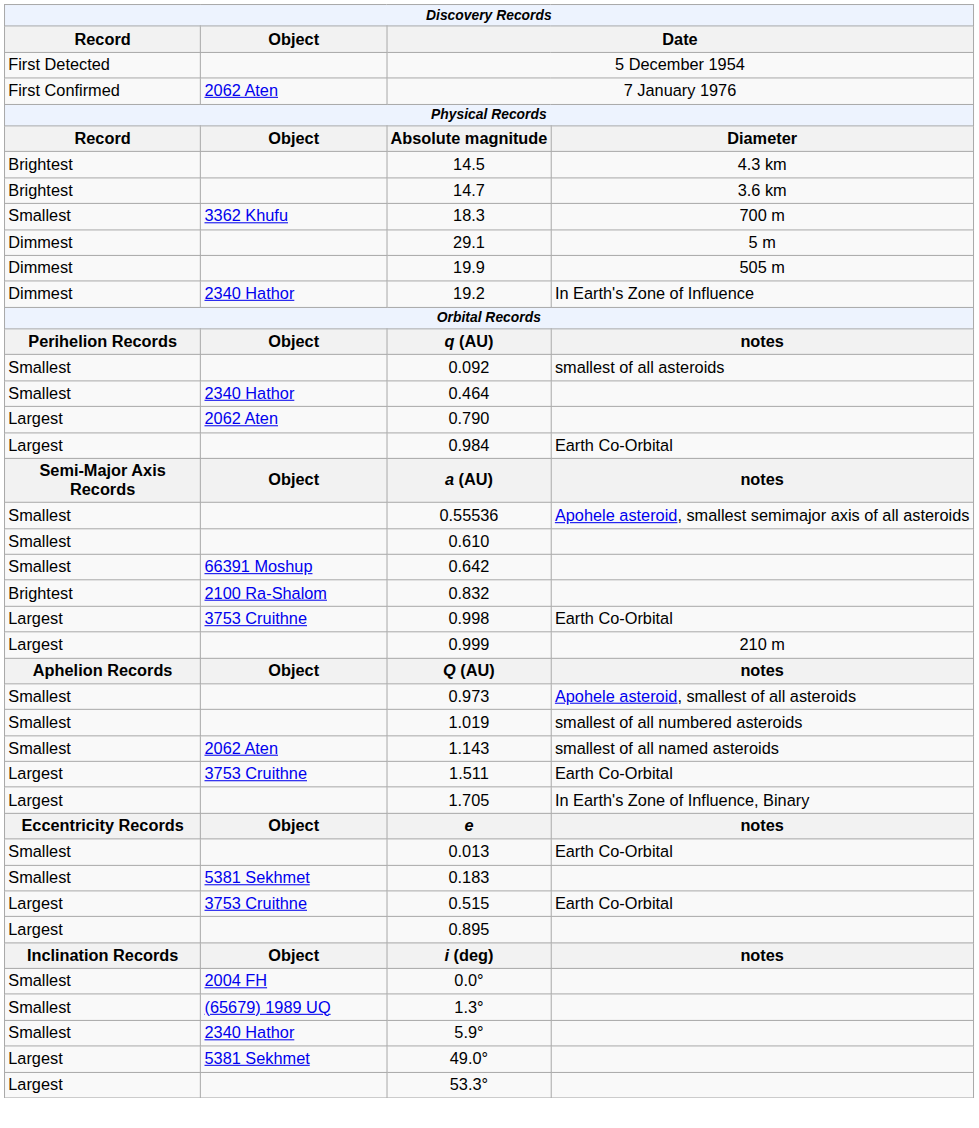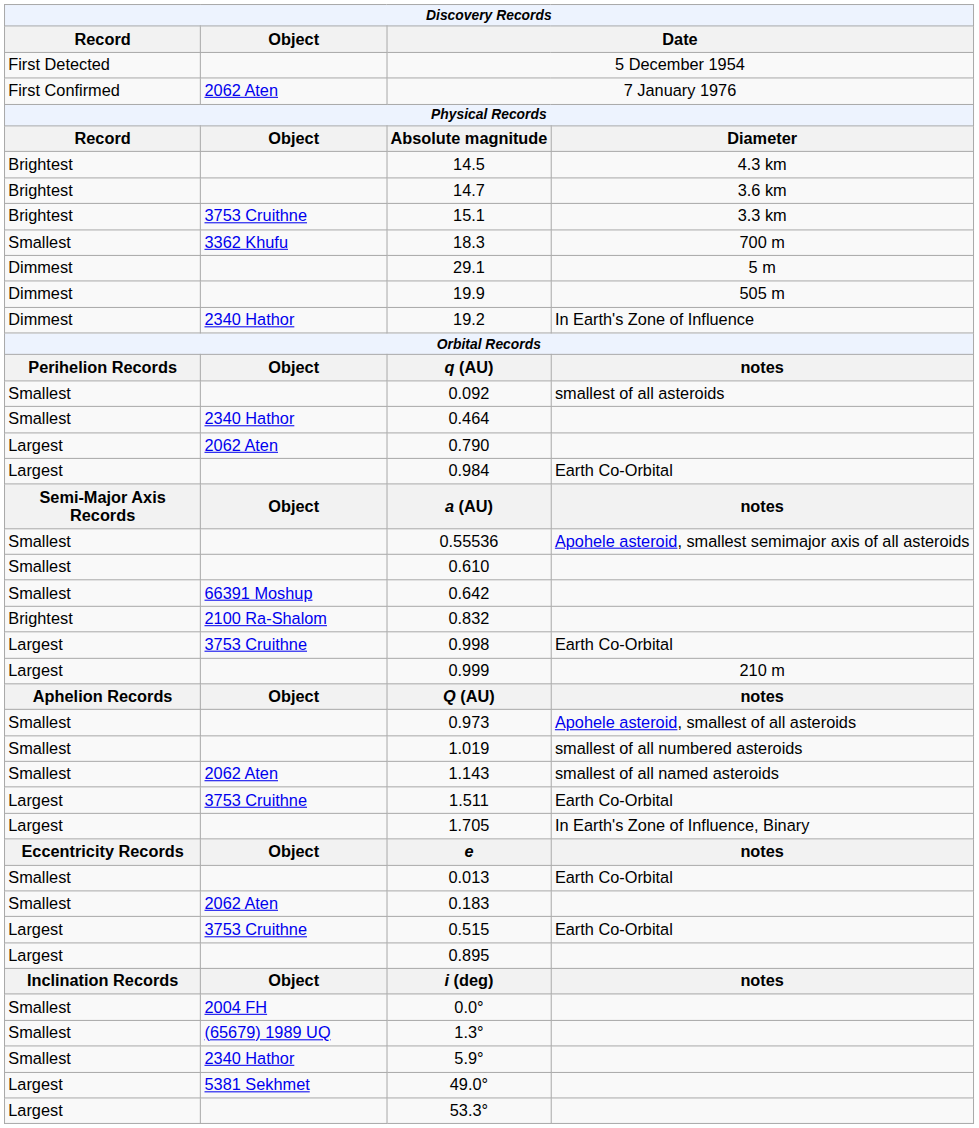 <table class="wikitable">
 <tr>
 <th colspan=4 style="background-color: #edf3fe; font-size: 0.85em;"><em>Discovery Records</em></th>
 </tr>
 <tr>
 <th align=left width=185>Record</th>
 <th align=left width=175>Object</th>
 <th align=left colspan=2>Date</th>
 </tr>
 <tr>
 <td>First Detected</td>
 <td></td>
 <td colspan=2 align=center>5 December 1954</td>
 </tr>
 <tr>
 <td>First Confirmed</td>
 <td><a href='#'>2062 Aten</a></td>
 <td colspan=2  align=center>7 January 1976</td>
 </tr>
 <tr>
 <th colspan=4 style="background-color: #edf3fe; font-size: 0.85em;"><em>Physical Records</em></th>
 </tr>
 <tr>
 <th align=left>Record</th>
 <th align=left>Object</th>
 <th align=left>Absolute magnitude</th>
 <th align=left>Diameter</th>
 </tr>
 <tr>
 <td>Brightest</td>
 <td></td>
 <td align=center>14.5</td>
 <td align=center>4.3 km</td>
 </tr>
 <tr>
 <td>Brightest </td>
 <td></td>
 <td align=center>14.7</td>
 <td align=center>3.6 km</td>
+</tr>
+<tr>
+<td>Brightest </td>
+<td><a href='#'>3753 Cruithne</a></td>
+<td align=center>15.1</td>
+<td align=center>3.3 km</td>
 </tr>
 <tr>
 <td>Smallest </td>
 <td><a href='#'>3362 Khufu</a></td>
 <td align=center>18.3</td>
 <td align=center>700 m</td>
 </tr>
 <tr>
 <td>Dimmest</td>
 <td></td>
 <td align=center>29.1</td>
 <td align=center>5 m</td>
 </tr>
 <tr>
 <td>Dimmest </td>
 <td></td>
 <td align=center>19.9</td>
 <td align=center>505 m</td>
 </tr>
 <tr>
 <td>Dimmest </td>
 <td><a href='#'>2340 Hathor</a></td>
 <td align=center>19.2</td>
 <td>In Earth's Zone of Influence</td>
 </tr>
 <tr>
 <th colspan=4 style="background-color: #edf3fe; font-size: 0.85em;"><em>Orbital Records</em></th>
 </tr>
 <tr>
 <th align=left>Perihelion Records</th>
 <th align=left>Object</th>
 <th align=left><em>q</em> (AU)</th>
 <th align=left>notes</th>
 </tr>
 <tr>
 <td>Smallest</td>
 <td></td>
 <td align=center>0.092</td>
 <td>smallest of all asteroids</td>
 </tr>
 <tr>
 <td>Smallest </td>
 <td><a href='#'>2340 Hathor</a></td>
 <td align=center>0.464</td>
 <td></td>
 </tr>
 <tr>
 <td>Largest </td>
 <td><a href='#'>2062 Aten</a></td>
 <td align=center>0.790</td>
 <td></td>
 </tr>
 <tr>
 <td>Largest</td>
 <td></td>
 <td align=center>0.984</td>
 <td>Earth Co-Orbital</td>
 </tr>
 <tr>
 <th align=left>Semi-Major Axis Records</th>
 <th align=left>Object</th>
 <th align=left><em>a</em> (AU)</th>
 <th align=left>notes</th>
 </tr>
 <tr>
 <td>Smallest</td>
 <td></td>
 <td align=center>0.55536</td>
 <td><a href='#'>Apohele asteroid</a>, smallest semimajor axis of all asteroids</td>
 </tr>
 <tr>
 <td>Smallest</td>
 <td></td>
 <td align=center>0.610</td>
 <td></td>
 </tr>
 <tr>
 <td>Smallest </td>
 <td><a href='#'>66391 Moshup</a></td>
 <td align=center>0.642</td>
 <td></td>
 </tr>
 <tr>
 <td>Brightest</td>
 <td><a href='#'>2100 Ra-Shalom</a></td>
 <td align=center>0.832</td>
 <td></td>
 </tr>
 <tr>
 <td>Largest </td>
 <td><a href='#'>3753 Cruithne</a></td>
 <td align=center>0.998</td>
 <td>Earth Co-Orbital</td>
 </tr>
 <tr>
 <td>Largest</td>
 <td></td>
 <td align=center>0.999</td>
 <td align=center>210 m</td>
 </tr>
 <tr>
 <th align=left>Aphelion Records</th>
 <th align=left>Object</th>
 <th align=left><em>Q</em> (AU)</th>
 <th align=left>notes</th>
 </tr>
 <tr>
 <td>Smallest</td>
 <td></td>
 <td align=center>0.973</td>
 <td><a href='#'>Apohele asteroid</a>, smallest of all asteroids</td>
 </tr>
 <tr>
 <td>Smallest </td>
 <td></td>
 <td align=center>1.019</td>
 <td>smallest of all numbered asteroids</td>
 </tr>
 <tr>
 <td>Smallest </td>
 <td><a href='#'>2062 Aten</a></td>
 <td align=center>1.143</td>
 <td>smallest of all named asteroids</td>
 </tr>
 <tr>
 <td>Largest </td>
 <td><a href='#'>3753 Cruithne</a></td>
 <td align=center>1.511</td>
 <td>Earth Co-Orbital</td>
 </tr>
 <tr>
 <td>Largest</td>
 <td></td>
 <td align=center>1.705</td>
 <td>In Earth's Zone of Influence, Binary</td>
 </tr>
 <tr>
 <th align=left>Eccentricity Records</th>
 <th align=left>Object</th>
 <th align=left><em>e</em></th>
 <th align=left>notes</th>
 </tr>
 <tr>
 <td>Smallest</td>
 <td></td>
 <td align=center>0.013</td>
 <td>Earth Co-Orbital</td>
 </tr>
 <tr>
 <td>Smallest </td>
-<td><a href='#'>5381 Sekhmet</a></td>
+<td><a href='#'>2062 Aten</a></td>
 <td align=center>0.183</td>
 <td></td>
 </tr>
 <tr>
 <td>Largest </td>
 <td><a href='#'>3753 Cruithne</a></td>
 <td align=center>0.515</td>
 <td>Earth Co-Orbital</td>
 </tr>
 <tr>
 <td>Largest</td>
 <td></td>
 <td align=center>0.895</td>
 <td></td>
 </tr>
 <tr>
 <th align=left>Inclination Records</th>
 <th align=left>Object</th>
 <th align=left><em>i</em> (deg)</th>
 <th align=left>notes</th>
 </tr>
 <tr>
 <td>Smallest</td>
 <td><a href='#'>2004 FH</a></td>
 <td align=center>0.0°</td>
 <td></td>
 </tr>
 <tr>
 <td>Smallest </td>
 <td><a href='#'>(65679) 1989 UQ</a></td>
 <td align=center>1.3°</td>
 <td></td>
 </tr>
 <tr>
 <td>Smallest </td>
 <td><a href='#'>2340 Hathor</a></td>
 <td align=center>5.9°</td>
 <td></td>
 </tr>
 <tr>
 <td>Largest </td>
 <td><a href='#'>5381 Sekhmet</a></td>
 <td align=center>49.0°</td>
 <td></td>
 </tr>
 <tr>
 <td>Largest</td>
 <td></td>
 <td align=center>53.3°</td>
 <td></td>
 </tr>
 </table>
